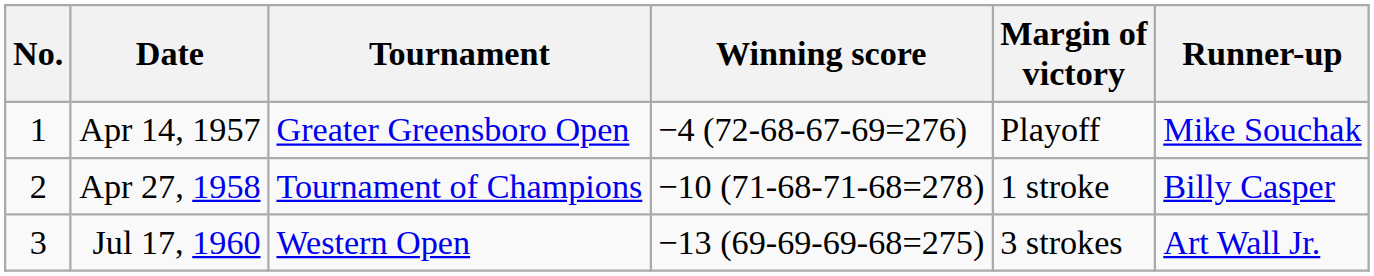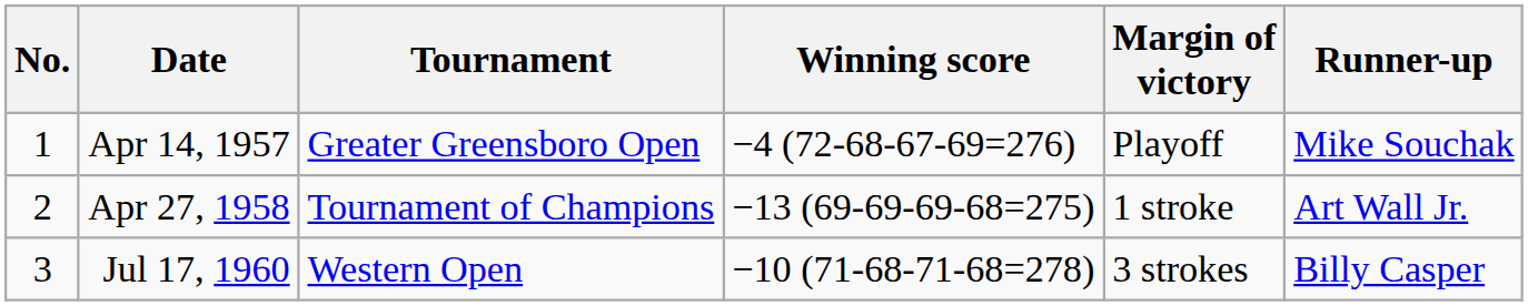 <table class="wikitable" style="font-size:95%;">
 <tr>
 <th>No.</th>
 <th>Date</th>
 <th>Tournament</th>
 <th>Winning score</th>
 <th>Margin of<br>victory</th>
 <th>Runner-up</th>
 </tr>
 <tr>
 <td align=center>1</td>
 <td align=right>Apr 14, 1957</td>
 <td><a href='#'>Greater Greensboro Open</a></td>
 <td>−4 (72-68-67-69=276)</td>
 <td>Playoff</td>
 <td> <a href='#'>Mike Souchak</a></td>
 </tr>
 <tr>
 <td align=center>2</td>
 <td align=right>Apr 27, <a href='#'>1958</a></td>
 <td><a href='#'>Tournament of Champions</a></td>
-<td>−10 (71-68-71-68=278)</td>
+<td>−13 (69-69-69-68=275)</td>
 <td>1 stroke</td>
-<td> <a href='#'>Billy Casper</a></td>
+<td> <a href='#'>Art Wall Jr.</a></td>
 </tr>
 <tr>
 <td align=center>3</td>
 <td align=right>Jul 17, <a href='#'>1960</a></td>
 <td><a href='#'>Western Open</a></td>
-<td>−13 (69-69-69-68=275)</td>
+<td>−10 (71-68-71-68=278)</td>
 <td>3 strokes</td>
-<td> <a href='#'>Art Wall Jr.</a></td>
+<td> <a href='#'>Billy Casper</a></td>
 </tr>
 </table>
